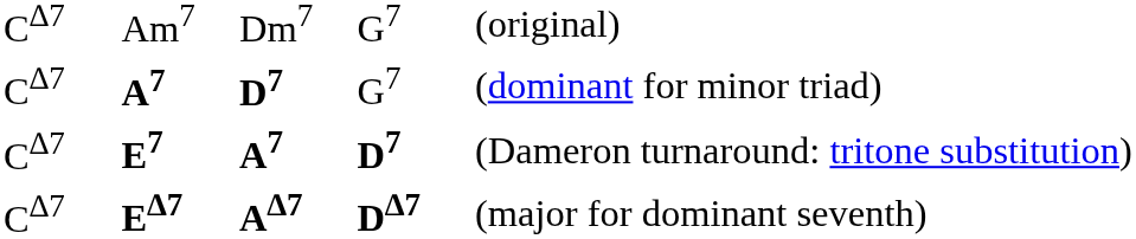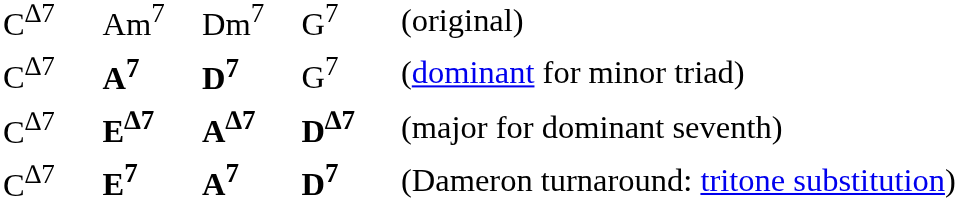 <table>
 <tr>
 <td width="45px"> C<sup>∆7</sup></td>
 <td width="45px">Am<sup>7</sup></td>
 <td width="45px"> Dm<sup>7</sup></td>
 <td width="45px">G<sup>7</sup></td>
 <td> (original)</td>
 </tr>
 <tr>
 <td> C<sup>∆7</sup></td>
 <td><strong>A<sup>7</sup></strong></td>
 <td> <strong>D<sup>7</sup></strong></td>
 <td>G<sup>7</sup></td>
 <td> (<a href='#'>dominant</a> for minor triad)</td>
 </tr>
 <tr>
 <td> C<sup>∆7</sup></td>
+<td><strong>E<sup>∆7</sup></strong></td>
+<td><strong>A<sup>∆7</sup></strong></td>
+<td><strong>D<sup>∆7</sup></strong></td>
+<td> (major for dominant seventh)</td>
+</tr>
+<tr>
+<td> C<sup>∆7</sup></td>
 <td><strong>E<sup>7</sup></strong></td>
 <td> <strong>A<sup>7</sup></strong></td>
 <td><strong>D<sup>7</sup></strong></td>
 <td> (Dameron turnaround: <a href='#'>tritone substitution</a>)</td>
 </tr>
-<tr>
-<td> C<sup>∆7</sup></td>
-<td><strong>E<sup>∆7</sup></strong></td>
-<td><strong>A<sup>∆7</sup></strong></td>
-<td><strong>D<sup>∆7</sup></strong></td>
-<td> (major for dominant seventh)</td>
-</tr>
 </table>
